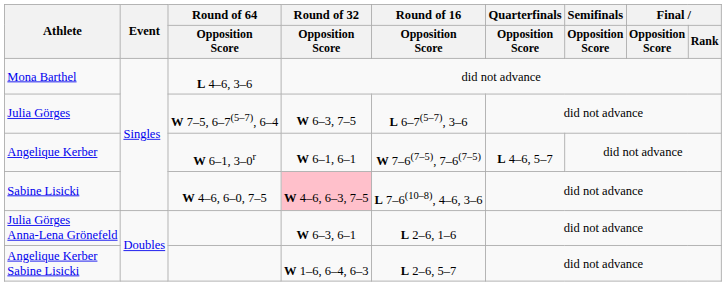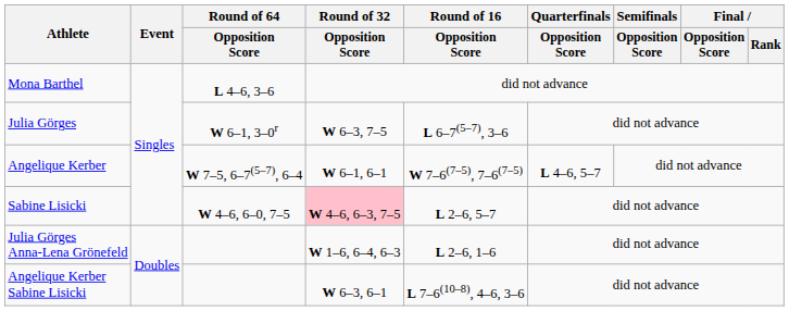 <table class=wikitable style="font-size:90%">
 <tr>
 <th rowspan="2">Athlete</th>
 <th rowspan="2">Event</th>
 <th>Round of 64</th>
 <th>Round of 32</th>
 <th>Round of 16</th>
 <th>Quarterfinals</th>
 <th>Semifinals</th>
 <th colspan=2>Final / </th>
 </tr>
 <tr style="font-size:95%">
 <th>Opposition<br>Score</th>
 <th>Opposition<br>Score</th>
 <th>Opposition<br>Score</th>
 <th>Opposition<br>Score</th>
 <th>Opposition<br>Score</th>
 <th>Opposition<br>Score</th>
 <th>Rank</th>
 </tr>
 <tr align=center>
 <td align=left><a href='#'>Mona Barthel</a></td>
 <td align=left rowspan=4><a href='#'>Singles</a></td>
 <td><br><strong>L</strong> 4–6, 3–6</td>
 <td colspan=6>did not advance</td>
 </tr>
 <tr align=center>
 <td align=left><a href='#'>Julia Görges</a></td>
-<td><br><strong>W</strong> 7–5, 6–7<sup>(5–7)</sup>, 6–4</td>
+<td><br><strong>W</strong> 6–1, 3–0<sup>r</sup></td>
 <td><br><strong>W</strong> 6–3, 7–5</td>
 <td><br><strong>L</strong> 6–7<sup>(5–7)</sup>, 3–6</td>
 <td colspan=4>did not advance</td>
 </tr>
 <tr align=center>
 <td align=left><a href='#'>Angelique Kerber</a></td>
-<td><br><strong>W</strong> 6–1, 3–0<sup>r</sup></td>
+<td><br><strong>W</strong> 7–5, 6–7<sup>(5–7)</sup>, 6–4</td>
 <td><br><strong>W</strong> 6–1, 6–1</td>
 <td><br><strong>W</strong> 7–6<sup>(7–5)</sup>, 7–6<sup>(7–5)</sup></td>
 <td><br><strong>L</strong> 4–6, 5–7</td>
 <td colspan=3>did not advance</td>
 </tr>
 <tr align=center>
 <td align=left><a href='#'>Sabine Lisicki</a></td>
 <td><br><strong>W</strong> 4–6, 6–0, 7–5</td>
 <td style="background: pink;"><br><strong>W</strong> 4–6, 6–3, 7–5</td>
-<td><br><strong>L</strong> 7–6<sup>(10–8)</sup>, 4–6, 3–6</td>
+<td><br><strong>L</strong> 2–6, 5–7</td>
 <td colspan=4>did not advance</td>
 </tr>
 <tr align=center>
 <td align=left><a href='#'>Julia Görges</a><br><a href='#'>Anna-Lena Grönefeld</a></td>
 <td align=left rowspan=2><a href='#'>Doubles</a></td>
 <td></td>
-<td><br><strong>W</strong> 6–3, 6–1</td>
+<td><br><strong>W</strong> 1–6, 6–4, 6–3</td>
 <td><br><strong>L</strong> 2–6, 1–6</td>
 <td colspan=4>did not advance</td>
 </tr>
 <tr align=center>
 <td align=left><a href='#'>Angelique Kerber</a><br><a href='#'>Sabine Lisicki</a></td>
 <td></td>
-<td><br><strong>W</strong> 1–6, 6–4, 6–3</td>
-<td><br><strong>L</strong> 2–6, 5–7</td>
+<td><br><strong>W</strong> 6–3, 6–1</td>
+<td><br><strong>L</strong> 7–6<sup>(10–8)</sup>, 4–6, 3–6</td>
 <td colspan=4>did not advance</td>
 </tr>
 </table>
